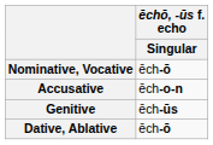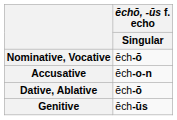 <table class="wikitable">
 <tr>
 <th rowspan="2"></th>
 <th><em>ēchō, -ūs</em> f.<br> echo</th>
 </tr>
 <tr>
 <th>Singular</th>
 </tr>
 <tr>
 <th>Nominative, Vocative</th>
 <td>ēch<strong>-ō</strong></td>
 </tr>
 <tr>
 <th>Accusative</th>
 <td>ēch<strong>-o-n</strong></td>
 </tr>
 <tr>
+<th>Dative, Ablative</th>
+<td>ēch<strong>-ō</strong></td>
+</tr>
+<tr>
 <th>Genitive</th>
 <td>ēch<strong>-ūs</strong></td>
 </tr>
-<tr>
-<th>Dative, Ablative</th>
-<td>ēch<strong>-ō</strong></td>
-</tr>
 </table>
